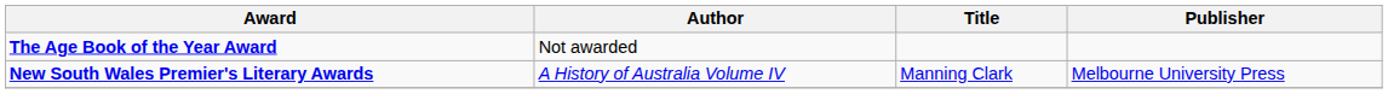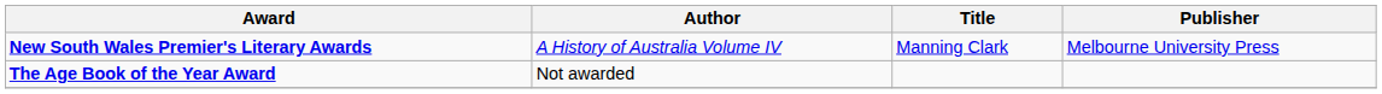 <table class="wikitable" width=100%>
 <tr>
 <th>Award</th>
 <th>Author</th>
 <th>Title</th>
 <th>Publisher</th>
 </tr>
 <tr>
+<td><strong><a href='#'>New South Wales Premier's Literary Awards</a></strong></td>
+<td><em><a href='#'>A History of Australia Volume IV</a></em></td>
+<td><a href='#'>Manning Clark</a></td>
+<td><a href='#'>Melbourne University Press</a></td>
+</tr>
+<tr>
 <td><strong><a href='#'>The Age Book of the Year Award</a></strong></td>
 <td>Not awarded</td>
 <td></td>
 <td></td>
 </tr>
 <tr>
-<td><strong><a href='#'>New South Wales Premier's Literary Awards</a></strong></td>
-<td><em><a href='#'>A History of Australia Volume IV</a></em></td>
-<td><a href='#'>Manning Clark</a></td>
-<td><a href='#'>Melbourne University Press</a></td>
-</tr>
-<tr>
 </tr>
 </table>
